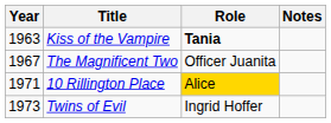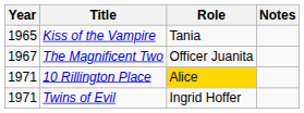 <table class="wikitable">
 <tr>
 <th>Year</th>
 <th>Title</th>
 <th>Role</th>
 <th>Notes</th>
 </tr>
 <tr>
-<td>1963</td>
+<td>1965</td>
 <td><em><a href='#'>Kiss of the Vampire</a></em></td>
-<td><strong>Tania</strong></td>
+<td>Tania</td>
 <td></td>
 </tr>
 <tr>
 <td>1967</td>
 <td><em><a href='#'>The Magnificent Two</a></em></td>
 <td>Officer Juanita</td>
 <td></td>
 </tr>
 <tr>
 <td>1971</td>
 <td><em><a href='#'>10 Rillington Place</a></em></td>
 <td style="background: gold;">Alice</td>
 <td></td>
 </tr>
 <tr>
-<td>1973</td>
+<td>1971</td>
 <td><em><a href='#'>Twins of Evil</a></em></td>
 <td>Ingrid Hoffer</td>
 <td></td>
 </tr>
 </table>
